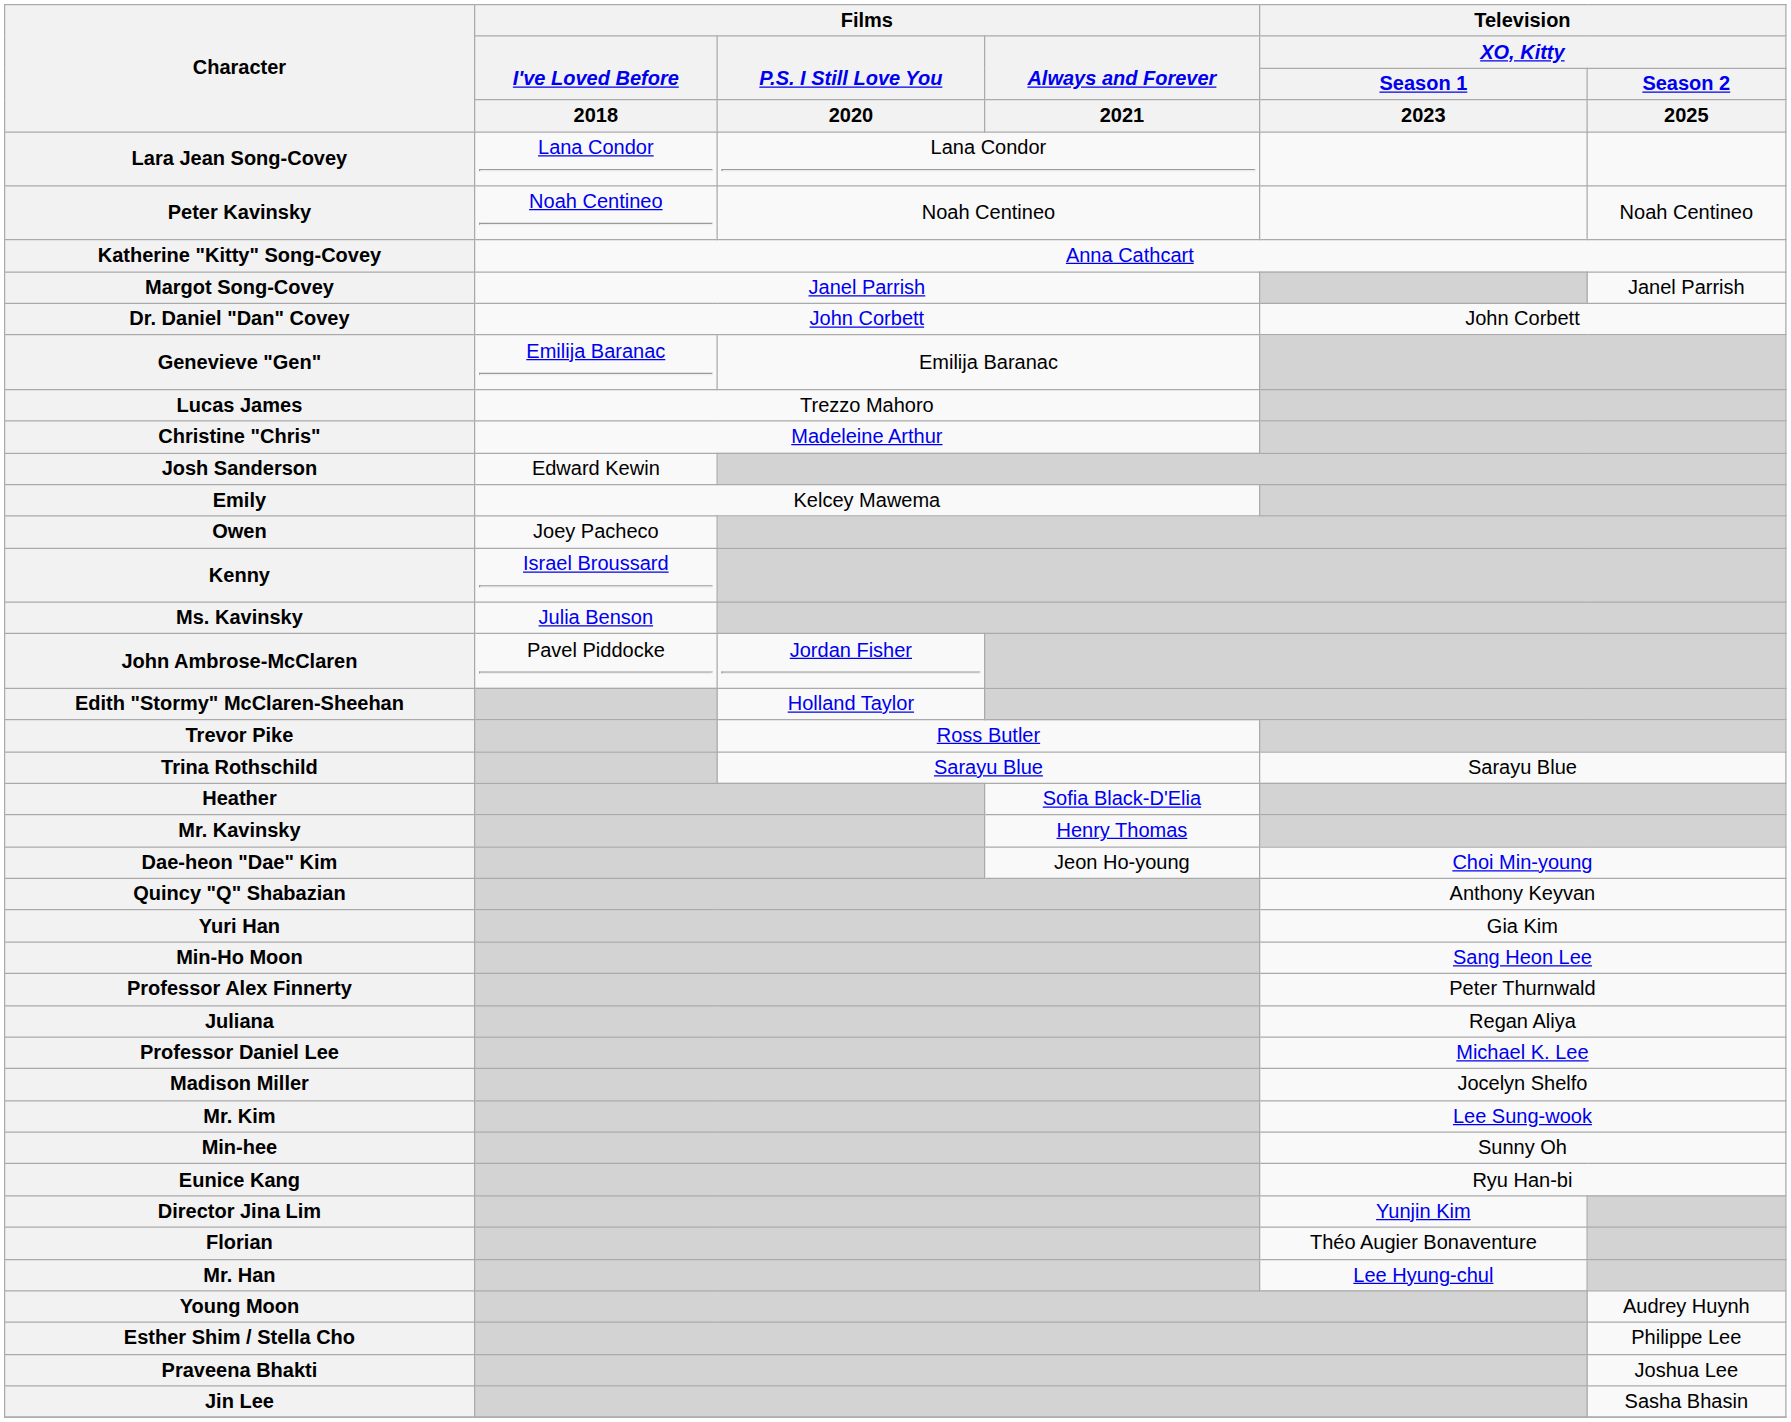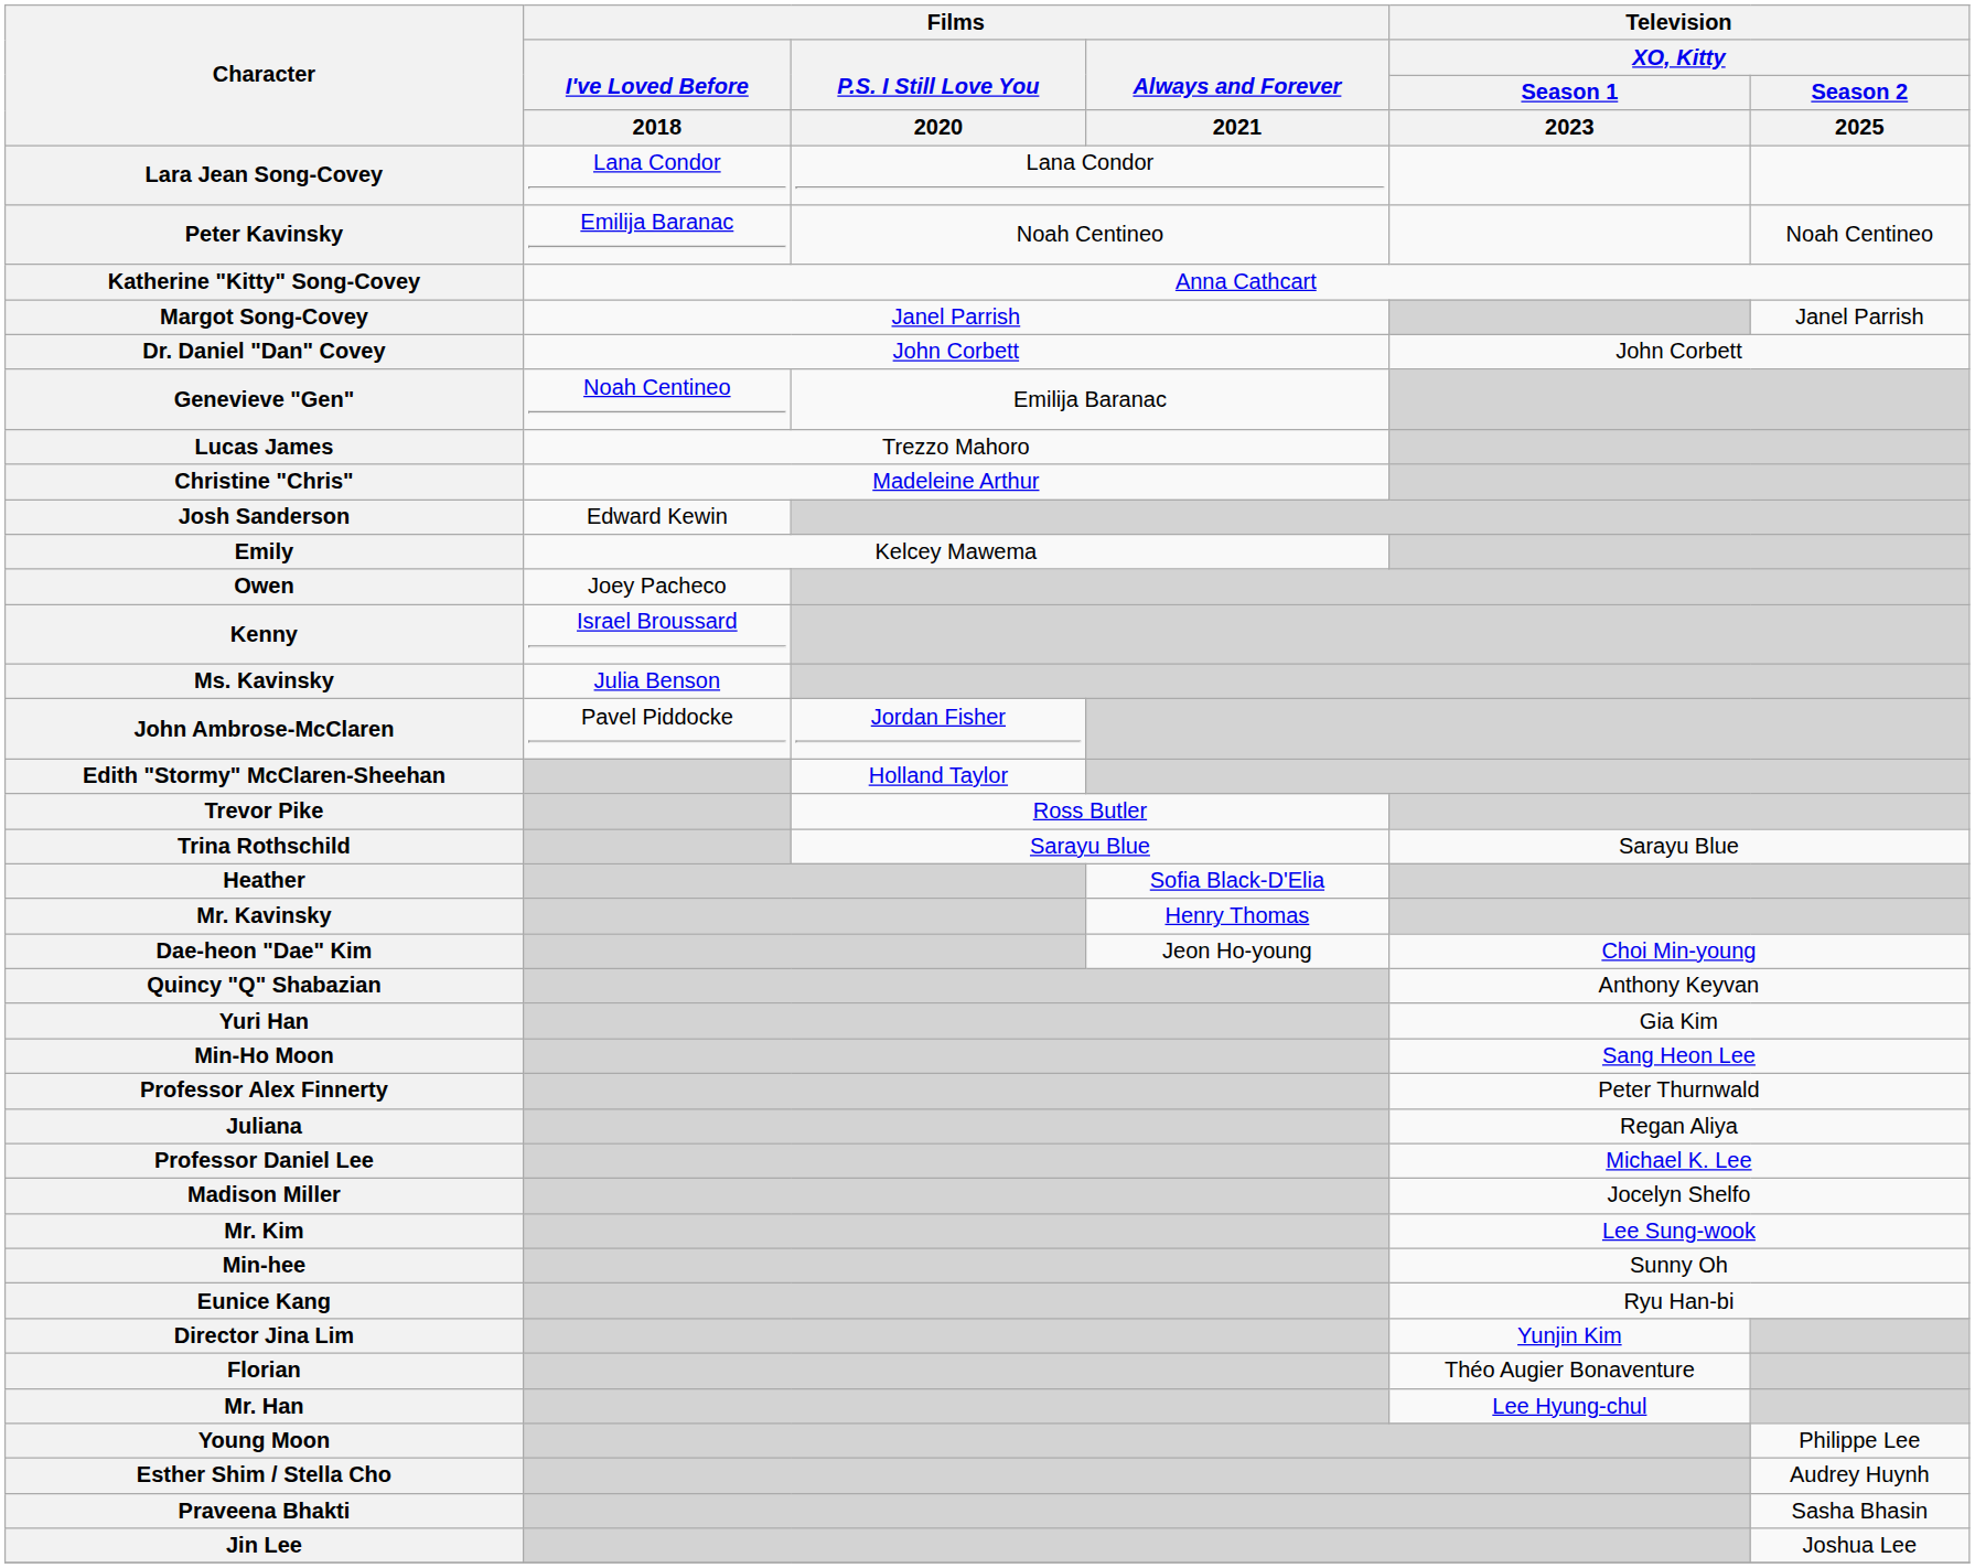 <table class="wikitable" style="text-align:center; width:90%;">
 <tr>
 <th rowspan="4">Character</th>
 <th colspan="3">Films</th>
 <th colspan="2">Television</th>
 </tr>
 <tr>
 <th rowspan="2"><em><a href='#'><br>I've Loved Before</a></em></th>
 <th rowspan="2"><em><a href='#'> <br>P.S. I Still Love You</a></em></th>
 <th rowspan="2"><em><a href='#'> <br>Always and Forever</a></em></th>
 <th colspan="2"><em><a href='#'>XO, Kitty</a></em></th>
 </tr>
 <tr>
 <th><a href='#'>Season 1</a></th>
 <th><a href='#'>Season 2</a></th>
 </tr>
 <tr>
 <th>2018</th>
 <th>2020</th>
 <th>2021</th>
 <th>2023</th>
 <th>2025</th>
 </tr>
 <tr>
 <th scope="row">Lara Jean Song-Covey</th>
 <td><a href='#'>Lana Condor</a><hr></td>
 <td colspan="2">Lana Condor<hr></td>
 <td></td>
 <td></td>
 </tr>
 <tr>
 <th scope="row">Peter Kavinsky</th>
-<td><a href='#'>Noah Centineo</a><hr></td>
+<td><a href='#'>Emilija Baranac</a><hr></td>
 <td colspan="2">Noah Centineo</td>
 <td></td>
 <td>Noah Centineo</td>
 </tr>
 <tr>
 <th scope="row">Katherine "Kitty" Song-Covey</th>
 <td colspan="5"><a href='#'>Anna Cathcart</a></td>
 </tr>
 <tr>
 <th scope="row">Margot Song-Covey</th>
 <td colspan="3"><a href='#'>Janel Parrish</a></td>
 <td style="background:lightgrey;"> </td>
 <td>Janel Parrish</td>
 </tr>
 <tr>
 <th scope="row">Dr. Daniel "Dan" Covey</th>
 <td colspan="3"><a href='#'>John Corbett</a></td>
 <td colspan="2">John Corbett</td>
 </tr>
 <tr>
 <th scope="row">Genevieve "Gen"</th>
-<td><a href='#'>Emilija Baranac</a><hr></td>
+<td><a href='#'>Noah Centineo</a><hr></td>
 <td colspan="2">Emilija Baranac</td>
 <td colspan="2" style="background:lightgrey;"> </td>
 </tr>
 <tr>
 <th scope="row">Lucas James</th>
 <td colspan="3">Trezzo Mahoro</td>
 <td colspan="2" style="background:lightgrey;"> </td>
 </tr>
 <tr>
 <th scope="row">Christine "Chris"</th>
 <td colspan="3"><a href='#'>Madeleine Arthur</a></td>
 <td colspan="2" style="background:lightgrey;"> </td>
 </tr>
 <tr>
 <th scope="row">Josh Sanderson</th>
 <td>Edward Kewin</td>
 <td colspan="4" style="background:lightgrey;"> </td>
 </tr>
 <tr>
 <th scope="row">Emily</th>
 <td colspan="3">Kelcey Mawema</td>
 <td colspan="2" style="background:lightgrey;"> </td>
 </tr>
 <tr>
 <th scope="row">Owen</th>
 <td>Joey Pacheco</td>
 <td colspan="4" style="background:lightgrey;"> </td>
 </tr>
 <tr>
 <th scope="row">Kenny</th>
 <td><a href='#'>Israel Broussard</a><hr></td>
 <td colspan="4" style="background:lightgrey;"> </td>
 </tr>
 <tr>
 <th scope="row">Ms. Kavinsky</th>
 <td><a href='#'>Julia Benson</a></td>
 <td colspan="4" style="background:lightgrey;"> </td>
 </tr>
 <tr>
 <th scope="row">John Ambrose-McClaren</th>
 <td>Pavel Piddocke<hr></td>
 <td><a href='#'>Jordan Fisher</a><hr></td>
 <td colspan="3" style="background:lightgrey;"> </td>
 </tr>
 <tr>
 <th scope="row">Edith "Stormy" McClaren-Sheehan</th>
 <td style="background:lightgrey;"> </td>
 <td><a href='#'>Holland Taylor</a></td>
 <td colspan="3" style="background:lightgrey;"> </td>
 </tr>
 <tr>
 <th scope="row">Trevor Pike</th>
 <td style="background:lightgrey;"> </td>
 <td colspan="2"><a href='#'>Ross Butler</a></td>
 <td colspan="2" style="background:lightgrey;"> </td>
 </tr>
 <tr>
 <th scope="row">Trina Rothschild</th>
 <td style="background:lightgrey;"> </td>
 <td colspan="2"><a href='#'>Sarayu Blue</a></td>
 <td colspan="2">Sarayu Blue</td>
 </tr>
 <tr>
 <th scope="row">Heather</th>
 <td colspan="2" style="background:lightgrey;"> </td>
 <td><a href='#'>Sofia Black-D'Elia</a></td>
 <td colspan="2" style="background:lightgrey;"> </td>
 </tr>
 <tr>
 <th scope="row">Mr. Kavinsky</th>
 <td colspan="2" style="background:lightgrey;"> </td>
 <td><a href='#'>Henry Thomas</a></td>
 <td colspan="2" style="background:lightgrey;"> </td>
 </tr>
 <tr>
 <th scope="row">Dae-heon "Dae" Kim</th>
 <td colspan="2" style="background:lightgrey;"> </td>
 <td>Jeon Ho-young</td>
 <td colspan="2"><a href='#'>Choi Min-young</a></td>
 </tr>
 <tr>
 <th scope="row">Quincy "Q" Shabazian</th>
 <td colspan="3" style="background:lightgrey;"> </td>
 <td colspan="2">Anthony Keyvan</td>
 </tr>
 <tr>
 <th scope="row">Yuri Han</th>
 <td colspan="3" style="background:lightgrey;"> </td>
 <td colspan="2">Gia Kim</td>
 </tr>
 <tr>
 <th scope="row">Min-Ho Moon</th>
 <td colspan="3" style="background:lightgrey;"> </td>
 <td colspan="2"><a href='#'>Sang Heon Lee</a></td>
 </tr>
 <tr>
 <th scope="row">Professor Alex Finnerty</th>
 <td colspan="3" style="background:lightgrey;"> </td>
 <td colspan="2">Peter Thurnwald</td>
 </tr>
 <tr>
 <th scope="row">Juliana</th>
 <td colspan="3" style="background:lightgrey;"> </td>
 <td colspan="2">Regan Aliya</td>
 </tr>
 <tr>
 <th scope="row">Professor Daniel Lee</th>
 <td colspan="3" style="background:lightgrey;"> </td>
 <td colspan="2"><a href='#'>Michael K. Lee</a></td>
 </tr>
 <tr>
 <th scope="row">Madison Miller</th>
 <td colspan="3" style="background:lightgrey;"> </td>
 <td colspan="2">Jocelyn Shelfo</td>
 </tr>
 <tr>
 <th scope="row">Mr. Kim</th>
 <td colspan="3" style="background:lightgrey;"> </td>
 <td colspan="2"><a href='#'>Lee Sung-wook</a></td>
 </tr>
 <tr>
 <th>Min-hee</th>
 <td colspan="3" style="background:lightgrey;"> </td>
 <td colspan="2">Sunny Oh</td>
 </tr>
 <tr>
 <th>Eunice Kang</th>
 <td colspan="3" style="background:lightgrey;"> </td>
 <td colspan="2">Ryu Han-bi</td>
 </tr>
 <tr>
 <th scope="row">Director Jina Lim</th>
 <td colspan="3" style="background:lightgrey;"> </td>
 <td><a href='#'>Yunjin Kim</a></td>
 <td style="background:lightgrey;"> </td>
 </tr>
 <tr>
 <th scope="row">Florian</th>
 <td colspan="3" style="background:lightgrey;"> </td>
 <td>Théo Augier Bonaventure</td>
 <td style="background:lightgrey;"> </td>
 </tr>
 <tr>
 <th scope="row">Mr. Han</th>
 <td colspan="3" style="background:lightgrey;"> </td>
 <td><a href='#'>Lee Hyung-chul</a></td>
 <td style="background:lightgrey;"> </td>
 </tr>
 <tr>
 <th>Young Moon</th>
 <td colspan="4" style="background:lightgrey;"> </td>
-<td>Audrey Huynh</td>
+<td>Philippe Lee</td>
 </tr>
 <tr>
 <th>Esther Shim / Stella Cho</th>
 <td colspan="4" style="background:lightgrey;"> </td>
-<td>Philippe Lee</td>
+<td>Audrey Huynh</td>
 </tr>
 <tr>
 <th>Praveena Bhakti</th>
 <td colspan="4" style="background:lightgrey;"> </td>
-<td>Joshua Lee</td>
+<td>Sasha Bhasin</td>
 </tr>
 <tr>
 <th>Jin Lee</th>
 <td colspan="4" style="background:lightgrey;"> </td>
-<td>Sasha Bhasin</td>
+<td>Joshua Lee</td>
 </tr>
 <tr>
 </tr>
 </table>
